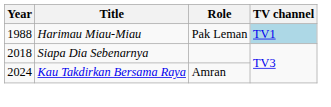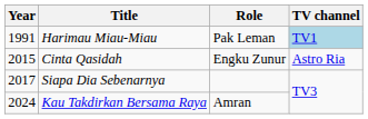 <table class="wikitable plainrowheaders">
 <tr>
 <th scope="col">Year</th>
 <th scope="col">Title</th>
 <th scope="col">Role</th>
 <th scope="col">TV channel</th>
 </tr>
 <tr>
-<td>1988</td>
+<td>1991</td>
 <td><em>Harimau Miau-Miau</em></td>
 <td>Pak Leman</td>
 <td style="background: lightblue;"><a href='#'>TV1</a></td>
 </tr>
 <tr>
-<td>2018</td>
+<td>2015</td>
+<td><em>Cinta Qasidah</em></td>
+<td>Engku Zunur</td>
+<td><a href='#'>Astro Ria</a></td>
+</tr>
+<tr>
+<td>2017</td>
 <td><em>Siapa Dia Sebenarnya</em></td>
 <td></td>
 <td rowspan="2"><a href='#'>TV3</a></td>
 </tr>
 <tr>
 <td>2024</td>
 <td><em><a href='#'>Kau Takdirkan Bersama Raya</a></em></td>
 <td>Amran</td>
 </tr>
 </table>
